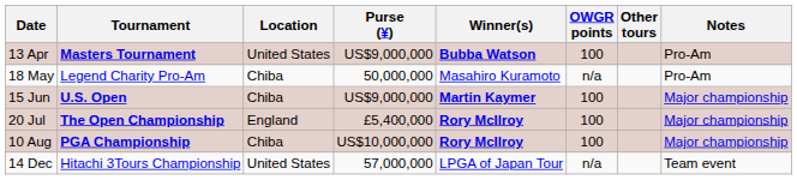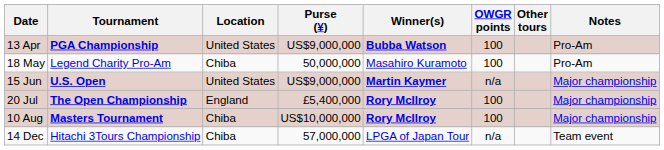 <table class="wikitable" style="font-size:95%">
 <tr>
 <th>Date</th>
 <th>Tournament</th>
 <th>Location</th>
 <th>Purse<br>(<a href='#'>¥</a>)</th>
 <th>Winner(s)</th>
 <th><a href='#'>OWGR</a><br>points</th>
 <th>Other<br>tours</th>
 <th>Notes</th>
 </tr>
 <tr style="background:#e5d1cb;">
 <td>13 Apr</td>
-<td><strong><a href='#'>Masters Tournament</a></strong></td>
+<td><strong><a href='#'>PGA Championship</a></strong></td>
 <td>United States</td>
 <td align=right>US$9,000,000</td>
 <td> <strong><a href='#'>Bubba Watson</a></strong></td>
 <td align=center>100</td>
 <td></td>
 <td>Pro-Am</td>
 </tr>
 <tr>
 <td>18 May</td>
 <td><a href='#'>Legend Charity Pro-Am</a></td>
 <td>Chiba</td>
 <td align=right>50,000,000</td>
 <td> <a href='#'>Masahiro Kuramoto</a></td>
-<td align=center>n/a</td>
+<td align=center>100</td>
 <td></td>
 <td>Pro-Am</td>
 </tr>
 <tr style="background:#e5d1cb;">
 <td>15 Jun</td>
 <td><strong><a href='#'>U.S. Open</a></strong></td>
-<td>Chiba</td>
+<td>United States</td>
 <td align=right>US$9,000,000</td>
 <td> <strong><a href='#'>Martin Kaymer</a></strong></td>
-<td align=center>100</td>
+<td align=center>n/a</td>
 <td></td>
 <td><a href='#'>Major championship</a></td>
 </tr>
 <tr style="background:#e5d1cb;">
 <td>20 Jul</td>
 <td><strong><a href='#'>The Open Championship</a></strong></td>
 <td>England</td>
 <td align=right>£5,400,000</td>
 <td> <strong><a href='#'>Rory McIlroy</a></strong></td>
 <td align=center>100</td>
 <td></td>
 <td><a href='#'>Major championship</a></td>
 </tr>
 <tr style="background:#e5d1cb;">
 <td>10 Aug</td>
-<td><strong><a href='#'>PGA Championship</a></strong></td>
+<td><strong><a href='#'>Masters Tournament</a></strong></td>
 <td>Chiba</td>
 <td align=right>US$10,000,000</td>
 <td> <strong><a href='#'>Rory McIlroy</a></strong></td>
 <td align=center>100</td>
 <td></td>
 <td><a href='#'>Major championship</a></td>
 </tr>
 <tr>
 <td>14 Dec</td>
 <td><a href='#'>Hitachi 3Tours Championship</a></td>
-<td>United States</td>
+<td>Chiba</td>
 <td align=right>57,000,000</td>
 <td><a href='#'>LPGA of Japan Tour</a></td>
 <td align=center>n/a</td>
 <td></td>
 <td>Team event</td>
 </tr>
 </table>
